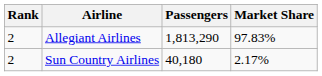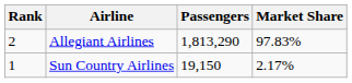 <table class="wikitable" style="font-size:105%; width: align">
 <tr>
 <th>Rank</th>
 <th>Airline</th>
 <th>Passengers</th>
 <th>Market Share</th>
 </tr>
 <tr>
 <td>2</td>
 <td><a href='#'>Allegiant Airlines</a></td>
 <td>1,813,290</td>
 <td>97.83%</td>
 </tr>
 <tr>
-<td>2</td>
+<td>1</td>
 <td><a href='#'>Sun Country Airlines</a></td>
-<td>40,180</td>
+<td>19,150</td>
 <td>2.17%</td>
 </tr>
 </table>
